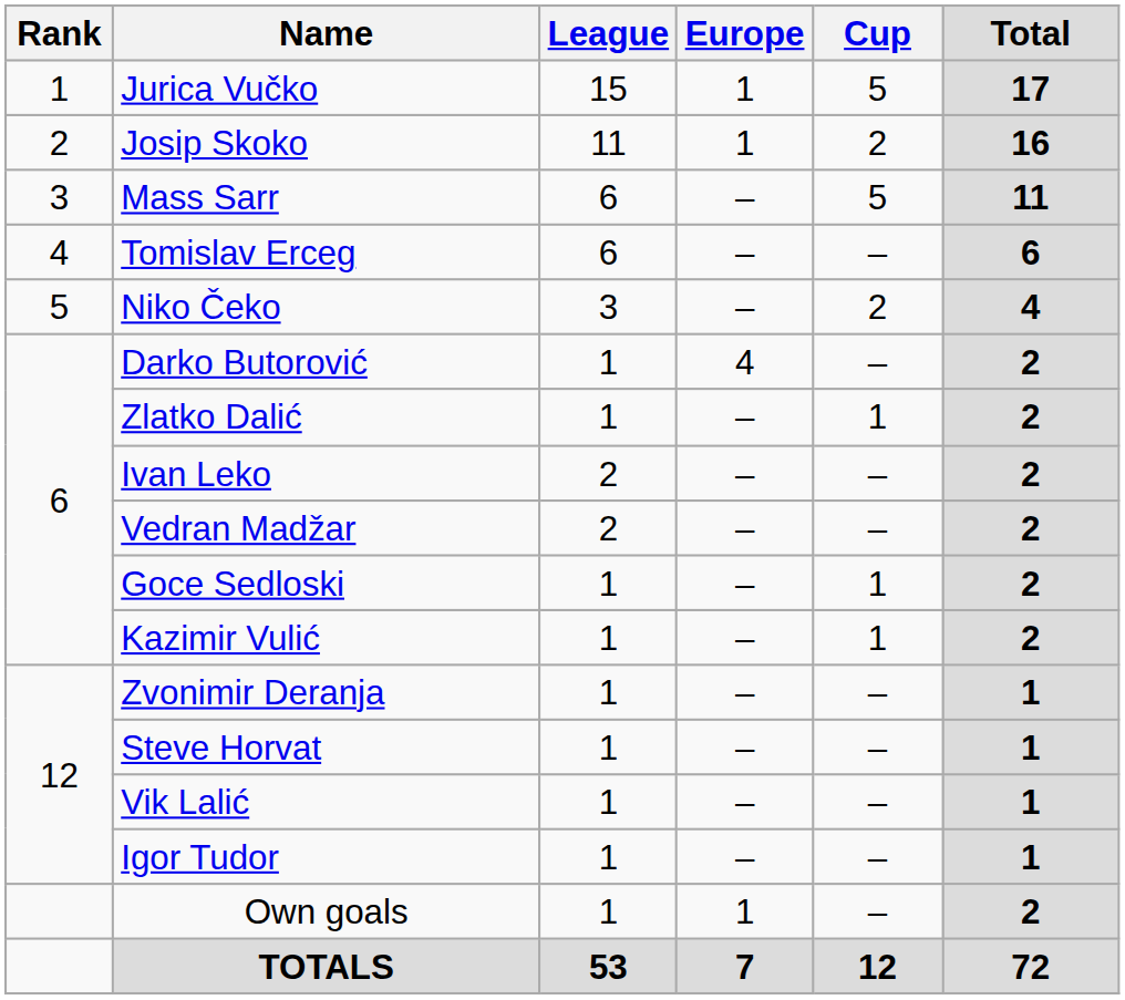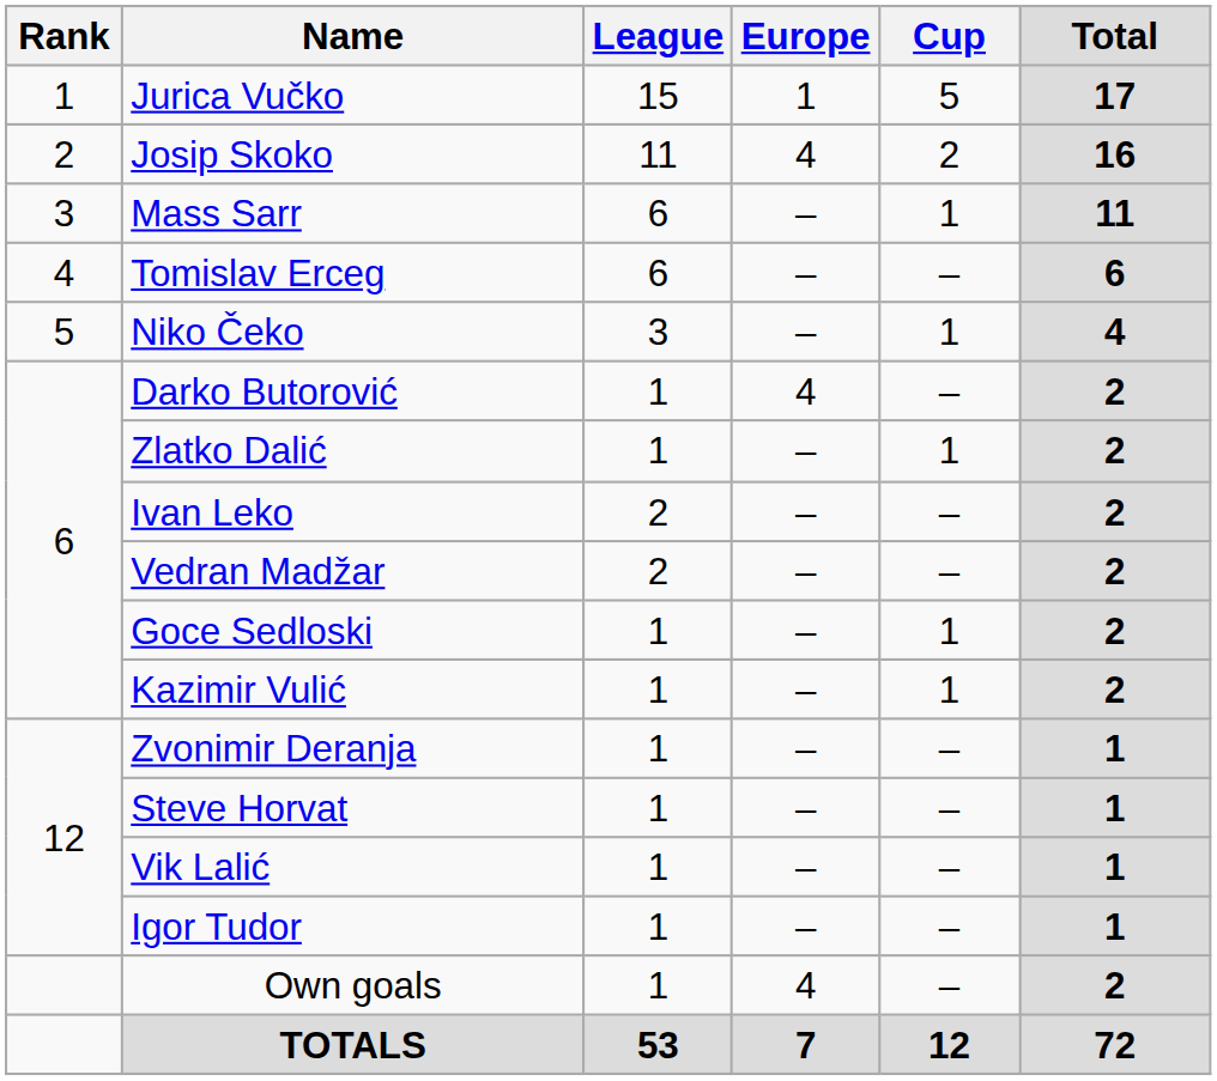 <table class="wikitable" style="font-size: 95%; text-align: center;">
 <tr>
 <th width=40>Rank</th>
 <th width=180>Name</th>
 <th width=50><a href='#'>League</a></th>
 <th width=50><a href='#'>Europe</a></th>
 <th width=50><a href='#'>Cup</a></th>
 <th width=70 style="background: #DCDCDC">Total</th>
 </tr>
 <tr>
 <td rowspan=1>1</td>
 <td style="text-align:left;"> <a href='#'>Jurica Vučko</a></td>
 <td>15</td>
 <td>1</td>
 <td>5</td>
 <th style="background: #DCDCDC"><strong>17</strong></th>
 </tr>
 <tr>
 <td rowspan=1>2</td>
 <td style="text-align:left;"> <a href='#'>Josip Skoko</a></td>
 <td>11</td>
-<td>1</td>
+<td>4</td>
 <td>2</td>
 <th style="background: #DCDCDC"><strong>16</strong></th>
 </tr>
 <tr>
 <td rowspan=1>3</td>
 <td style="text-align:left;"> <a href='#'>Mass Sarr</a></td>
 <td>6</td>
 <td>–</td>
-<td>5</td>
+<td>1</td>
 <th style="background: #DCDCDC"><strong>11</strong></th>
 </tr>
 <tr>
 <td rowspan=1>4</td>
 <td style="text-align:left;"> <a href='#'>Tomislav Erceg</a></td>
 <td>6</td>
 <td>–</td>
 <td>–</td>
 <th style="background: #DCDCDC"><strong>6</strong></th>
 </tr>
 <tr>
 <td rowspan=1>5</td>
 <td style="text-align:left;"> <a href='#'>Niko Čeko</a></td>
 <td>3</td>
 <td>–</td>
-<td>2</td>
+<td>1</td>
 <th style="background: #DCDCDC"><strong>4</strong></th>
 </tr>
 <tr>
 <td rowspan=6>6</td>
 <td style="text-align:left;"> <a href='#'>Darko Butorović</a></td>
 <td>1</td>
 <td>4</td>
 <td>–</td>
 <th style="background: #DCDCDC"><strong>2</strong></th>
 </tr>
 <tr>
 <td style="text-align:left;"> <a href='#'>Zlatko Dalić</a></td>
 <td>1</td>
 <td>–</td>
 <td>1</td>
 <th style="background: #DCDCDC"><strong>2</strong></th>
 </tr>
 <tr>
 <td style="text-align:left;"> <a href='#'>Ivan Leko</a></td>
 <td>2</td>
 <td>–</td>
 <td>–</td>
 <th style="background: #DCDCDC"><strong>2</strong></th>
 </tr>
 <tr>
 <td style="text-align:left;"> <a href='#'>Vedran Madžar</a></td>
 <td>2</td>
 <td>–</td>
 <td>–</td>
 <th style="background: #DCDCDC"><strong>2</strong></th>
 </tr>
 <tr>
 <td style="text-align:left;"> <a href='#'>Goce Sedloski</a></td>
 <td>1</td>
 <td>–</td>
 <td>1</td>
 <th style="background: #DCDCDC"><strong>2</strong></th>
 </tr>
 <tr>
 <td style="text-align:left;"> <a href='#'>Kazimir Vulić</a></td>
 <td>1</td>
 <td>–</td>
 <td>1</td>
 <th style="background: #DCDCDC"><strong>2</strong></th>
 </tr>
 <tr>
 <td rowspan=4>12</td>
 <td style="text-align:left;"> <a href='#'>Zvonimir Deranja</a></td>
 <td>1</td>
 <td>–</td>
 <td>–</td>
 <th style="background: #DCDCDC"><strong>1</strong></th>
 </tr>
 <tr>
 <td style="text-align:left;"> <a href='#'>Steve Horvat</a></td>
 <td>1</td>
 <td>–</td>
 <td>–</td>
 <th style="background: #DCDCDC"><strong>1</strong></th>
 </tr>
 <tr>
 <td style="text-align:left;"> <a href='#'>Vik Lalić</a></td>
 <td>1</td>
 <td>–</td>
 <td>–</td>
 <th style="background: #DCDCDC"><strong>1</strong></th>
 </tr>
 <tr>
 <td style="text-align:left;"> <a href='#'>Igor Tudor</a></td>
 <td>1</td>
 <td>–</td>
 <td>–</td>
 <th style="background: #DCDCDC"><strong>1</strong></th>
 </tr>
 <tr>
 <td></td>
 <td style="text-align:center;">Own goals</td>
 <td>1</td>
-<td>1</td>
+<td>4</td>
 <td>–</td>
 <th style="background: #DCDCDC"><strong>2</strong></th>
 </tr>
 <tr>
 <td></td>
 <th style="background: #DCDCDC"><strong>TOTALS</strong></th>
 <th style="background: #DCDCDC"><strong>53</strong></th>
 <th style="background: #DCDCDC"><strong>7</strong></th>
 <th style="background: #DCDCDC"><strong>12</strong></th>
 <th style="background: #DCDCDC"><strong>72</strong></th>
 </tr>
 </table>
